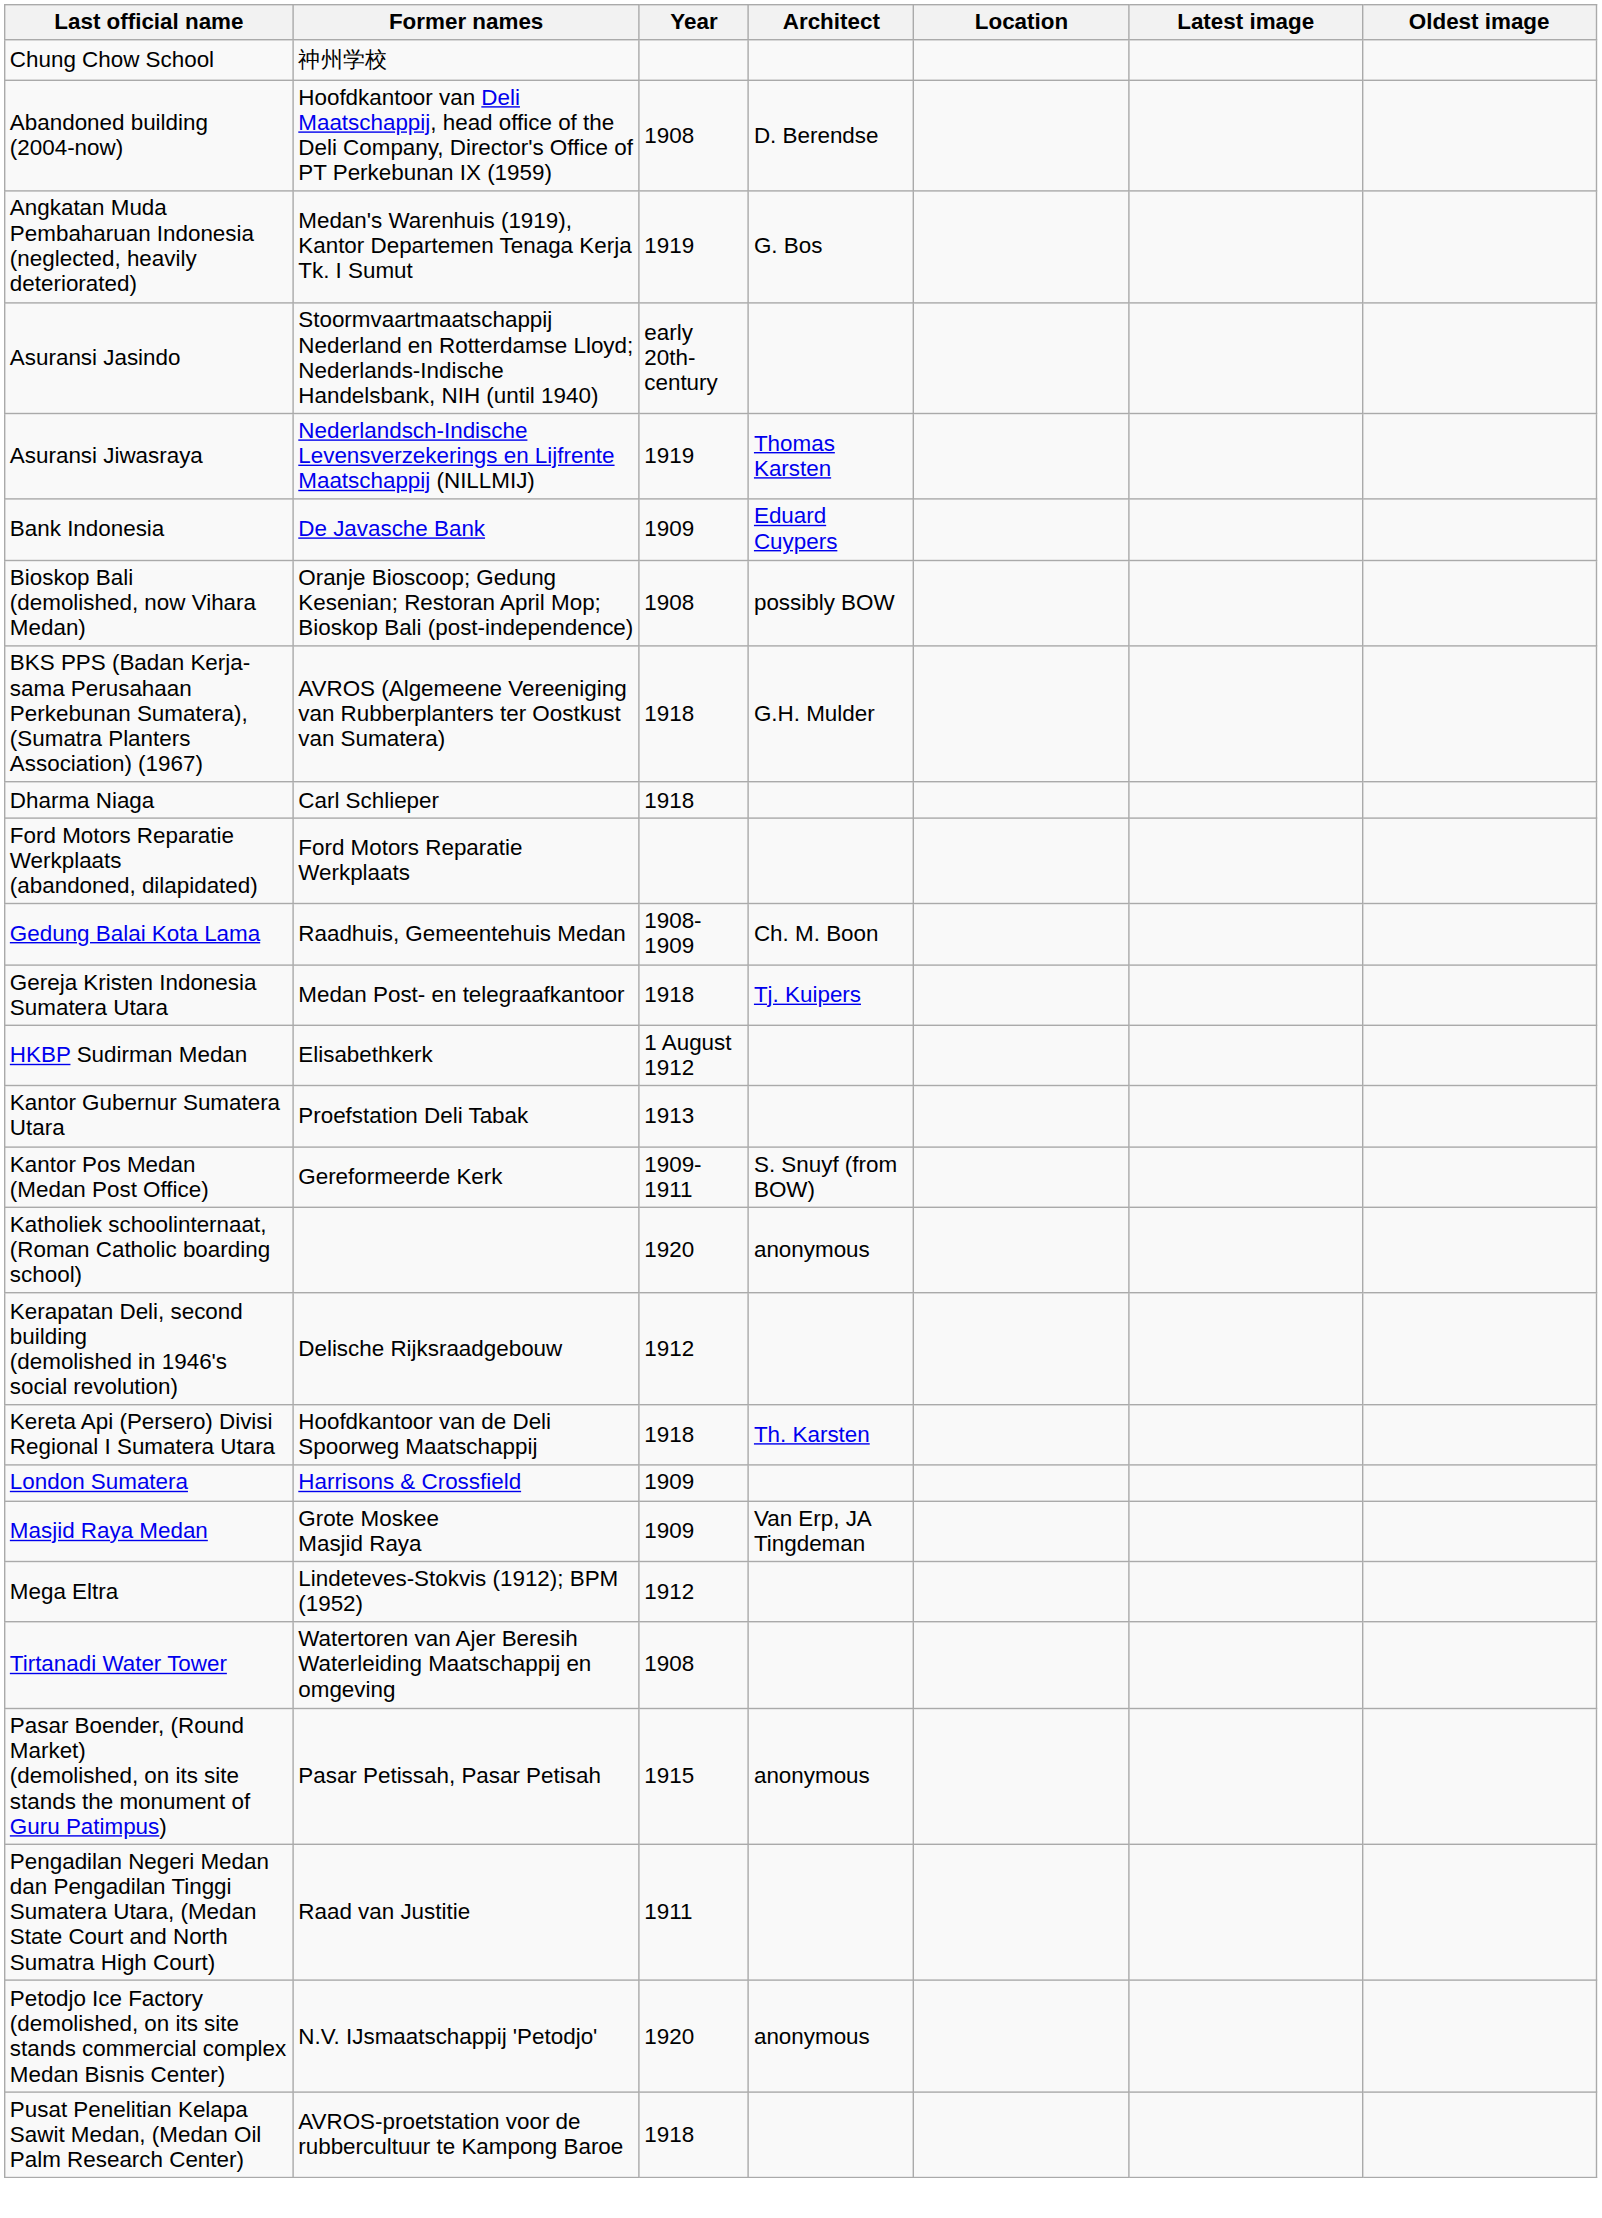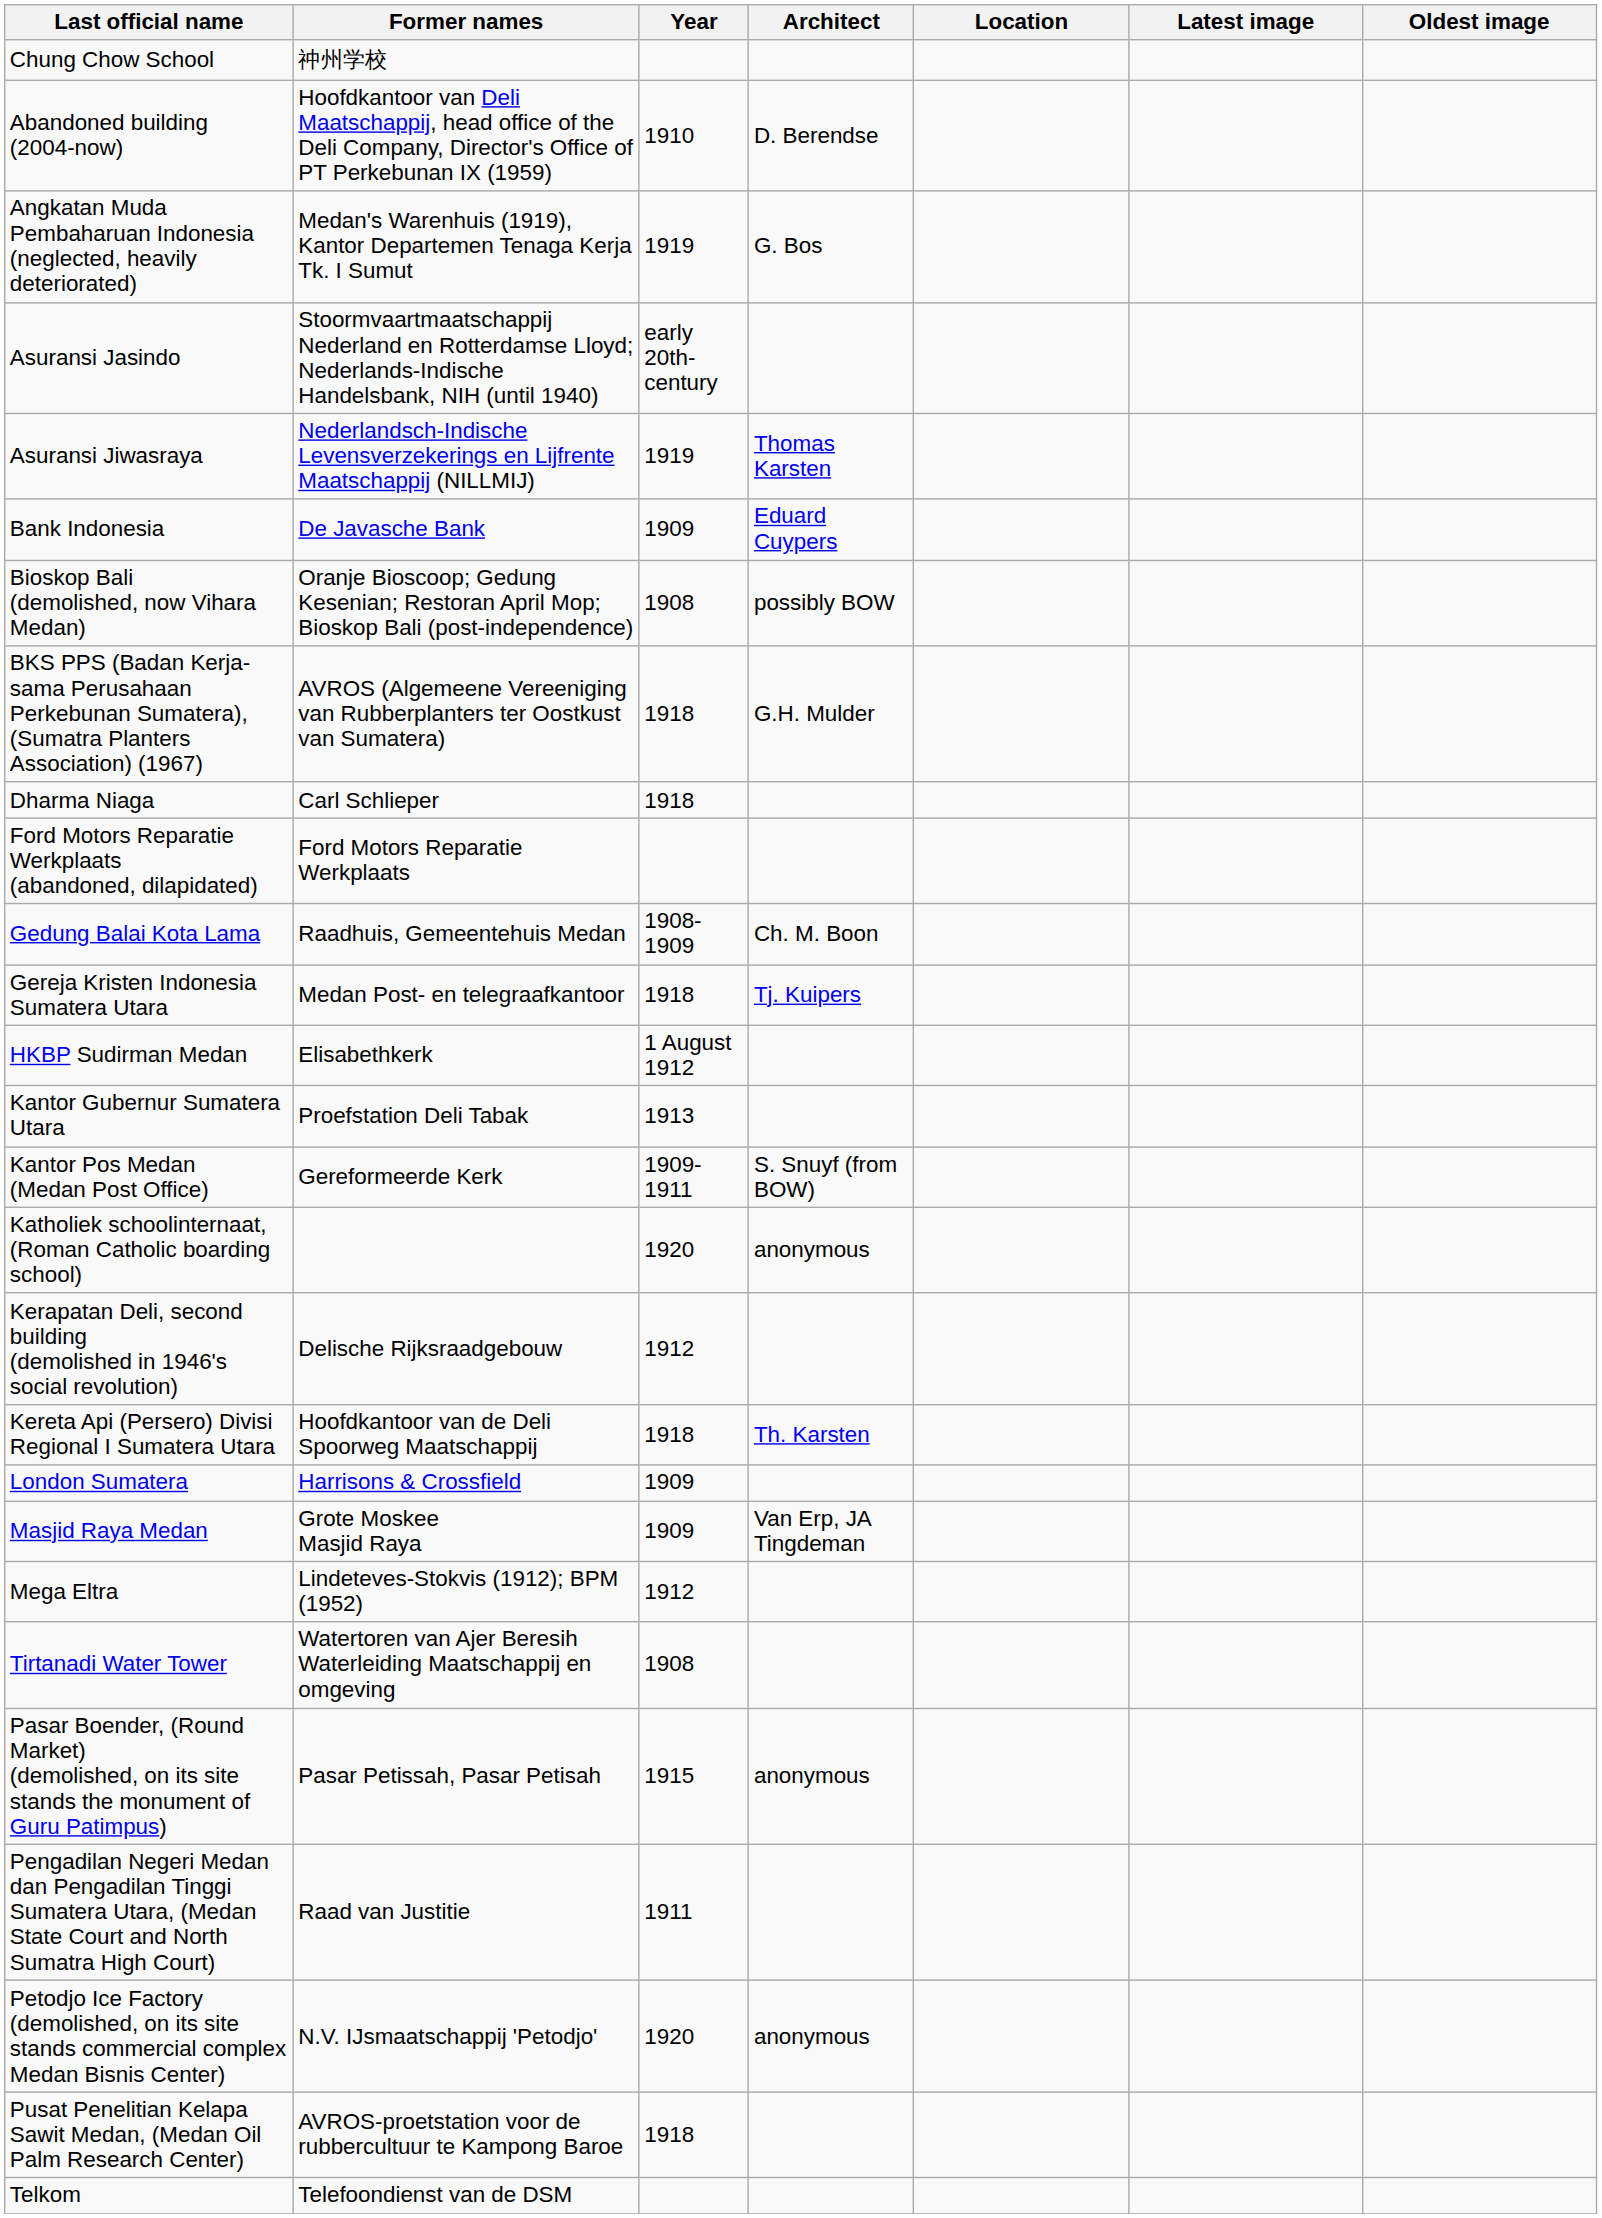 <table class="wikitable sortable" style="width:90%;">
 <tr>
 <th style="width:150px;">Last official name</th>
 <th style="width:150px;">Former names</th>
 <th style="width:50px;">Year</th>
 <th style="width:80px;">Architect</th>
 <th style="width:110px;">Location</th>
 <th style="width:120px;">Latest image</th>
 <th style="width:120px;">Oldest image</th>
 </tr>
 <tr>
 <td>Chung Chow School</td>
 <td>祌州学校</td>
 <td></td>
 <td></td>
 <td></td>
 <td></td>
 <td></td>
 </tr>
 <tr>
 <td>Abandoned building <br>(2004-now)</td>
 <td>Hoofdkantoor van <a href='#'>Deli Maatschappij</a>, head office of the Deli Company, Director's Office of PT Perkebunan IX (1959)</td>
-<td>1908</td>
+<td>1910</td>
 <td>D. Berendse</td>
 <td></td>
 <td></td>
 <td></td>
 </tr>
 <tr>
 <td>Angkatan Muda Pembaharuan Indonesia <br>(neglected, heavily deteriorated)</td>
 <td>Medan's Warenhuis (1919), Kantor Departemen Tenaga Kerja Tk. I Sumut</td>
 <td>1919</td>
 <td>G. Bos</td>
 <td></td>
 <td></td>
 <td></td>
 </tr>
 <tr>
 <td>Asuransi Jasindo</td>
 <td>Stoormvaartmaatschappij Nederland en Rotterdamse Lloyd; Nederlands-Indische Handelsbank, NIH (until 1940)</td>
 <td>early 20th-century</td>
 <td></td>
 <td></td>
 <td></td>
 <td></td>
 </tr>
 <tr>
 <td>Asuransi Jiwasraya</td>
 <td><a href='#'>Nederlandsch-Indische Levensverzekerings en Lijfrente Maatschappij</a> (NILLMIJ)</td>
 <td>1919</td>
 <td><a href='#'>Thomas Karsten</a></td>
 <td></td>
 <td></td>
 <td></td>
 </tr>
 <tr>
 <td>Bank Indonesia</td>
 <td><a href='#'>De Javasche Bank</a></td>
 <td>1909</td>
 <td><a href='#'>Eduard Cuypers</a></td>
 <td></td>
 <td></td>
 <td></td>
 </tr>
 <tr>
 <td>Bioskop Bali <br> (demolished, now Vihara Medan)</td>
 <td>Oranje Bioscoop; Gedung Kesenian; Restoran April Mop; Bioskop Bali (post-independence)</td>
 <td>1908</td>
 <td>possibly BOW</td>
 <td></td>
 <td></td>
 <td></td>
 </tr>
 <tr>
 <td>BKS PPS (Badan Kerja-sama Perusahaan Perkebunan Sumatera), (Sumatra Planters Association) (1967)</td>
 <td>AVROS (Algemeene Vereeniging van Rubberplanters ter Oostkust van Sumatera)</td>
 <td>1918</td>
 <td>G.H. Mulder</td>
 <td></td>
 <td></td>
 <td></td>
 </tr>
 <tr>
 <td>Dharma Niaga</td>
 <td>Carl Schlieper</td>
 <td>1918</td>
 <td></td>
 <td></td>
 <td></td>
 <td></td>
 </tr>
 <tr>
 <td>Ford Motors Reparatie Werkplaats <br>(abandoned, dilapidated)</td>
 <td>Ford Motors Reparatie Werkplaats</td>
 <td></td>
 <td></td>
 <td></td>
 <td></td>
 <td></td>
 </tr>
 <tr>
 <td><a href='#'>Gedung Balai Kota Lama</a></td>
 <td>Raadhuis, Gemeentehuis Medan</td>
 <td>1908-1909</td>
 <td>Ch. M. Boon</td>
 <td></td>
 <td></td>
 <td></td>
 </tr>
 <tr>
 <td>Gereja Kristen Indonesia Sumatera Utara</td>
 <td>Medan Post- en telegraafkantoor</td>
 <td>1918</td>
 <td><a href='#'>Tj. Kuipers</a></td>
 <td></td>
 <td></td>
 <td></td>
 </tr>
 <tr>
 <td><a href='#'>HKBP</a> Sudirman Medan</td>
 <td>Elisabethkerk</td>
 <td>1 August 1912</td>
 <td></td>
 <td></td>
 <td></td>
 <td></td>
 </tr>
 <tr>
 <td>Kantor Gubernur Sumatera Utara</td>
 <td>Proefstation Deli Tabak</td>
 <td>1913</td>
 <td></td>
 <td></td>
 <td></td>
 <td></td>
 </tr>
 <tr>
 <td>Kantor Pos Medan <br>(Medan Post Office)</td>
 <td>Gereformeerde Kerk</td>
 <td>1909-1911</td>
 <td>S. Snuyf (from BOW)</td>
 <td></td>
 <td></td>
 <td></td>
 </tr>
 <tr>
 <td>Katholiek schoolinternaat, (Roman Catholic boarding school)</td>
 <td></td>
 <td>1920</td>
 <td>anonymous</td>
 <td></td>
 <td></td>
 <td></td>
 </tr>
 <tr>
 <td>Kerapatan Deli, second building <br>(demolished in 1946's social revolution)</td>
 <td>Delische Rijksraadgebouw</td>
 <td>1912</td>
 <td></td>
 <td></td>
 <td></td>
 <td></td>
 </tr>
 <tr>
 <td>Kereta Api (Persero) Divisi Regional I Sumatera Utara</td>
 <td>Hoofdkantoor van de Deli Spoorweg Maatschappij</td>
 <td>1918</td>
 <td><a href='#'>Th. Karsten</a></td>
 <td></td>
 <td></td>
 <td></td>
 </tr>
 <tr>
 <td><a href='#'>London Sumatera</a></td>
 <td><a href='#'>Harrisons & Crossfield</a></td>
 <td>1909</td>
 <td></td>
 <td></td>
 <td></td>
 <td></td>
 </tr>
 <tr>
 <td><a href='#'>Masjid Raya Medan</a></td>
 <td>Grote Moskee <br> Masjid Raya</td>
 <td>1909</td>
 <td>Van Erp, JA Tingdeman</td>
 <td></td>
 <td></td>
 <td></td>
 </tr>
 <tr>
 <td>Mega Eltra</td>
 <td>Lindeteves-Stokvis (1912); BPM (1952)</td>
 <td>1912</td>
 <td></td>
 <td></td>
 <td></td>
 <td></td>
 </tr>
 <tr>
 <td><a href='#'>Tirtanadi Water Tower</a></td>
 <td>Watertoren van Ajer Beresih Waterleiding Maatschappij en omgeving</td>
 <td>1908</td>
 <td></td>
 <td></td>
 <td></td>
 <td></td>
 </tr>
 <tr>
 <td>Pasar Boender, (Round Market)<br> (demolished, on its site stands the monument of <a href='#'>Guru Patimpus</a>)</td>
 <td>Pasar Petissah, Pasar Petisah</td>
 <td>1915</td>
 <td>anonymous</td>
 <td></td>
 <td></td>
 <td></td>
 </tr>
 <tr>
 <td>Pengadilan Negeri Medan dan Pengadilan Tinggi Sumatera Utara, (Medan State Court and North Sumatra High Court)</td>
 <td>Raad van Justitie</td>
 <td>1911</td>
 <td></td>
 <td></td>
 <td></td>
 <td></td>
 </tr>
 <tr>
 <td>Petodjo Ice Factory (demolished, on its site stands commercial complex Medan Bisnis Center)</td>
 <td>N.V. IJsmaatschappij 'Petodjo'</td>
 <td>1920</td>
 <td>anonymous</td>
 <td></td>
 <td></td>
 <td></td>
 </tr>
 <tr>
 <td>Pusat Penelitian Kelapa Sawit Medan, (Medan Oil Palm Research Center)</td>
 <td>AVROS-proetstation voor de rubbercultuur te Kampong Baroe</td>
 <td>1918</td>
 <td></td>
 <td></td>
 <td></td>
 <td></td>
 </tr>
+<tr>
+<td>Telkom</td>
+<td>Telefoondienst van de DSM</td>
+<td></td>
+<td></td>
+<td></td>
+<td></td>
+<td></td>
+</tr>
 </table>
